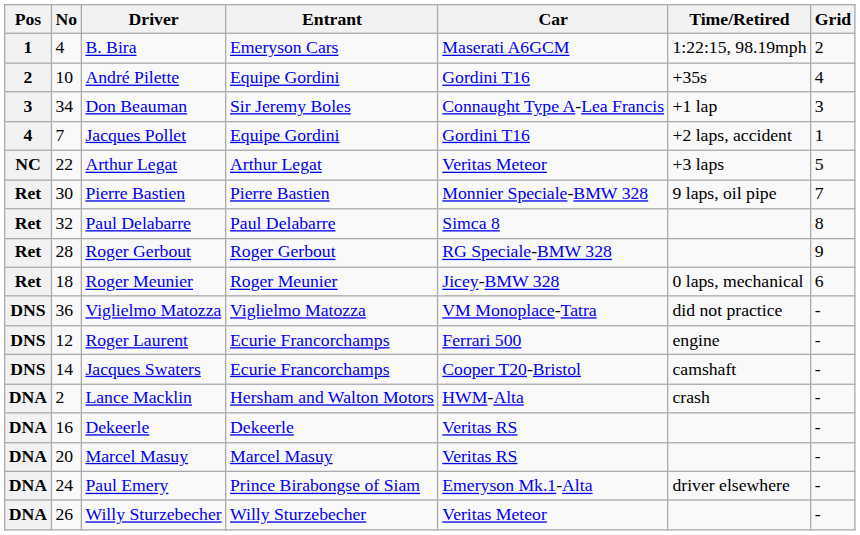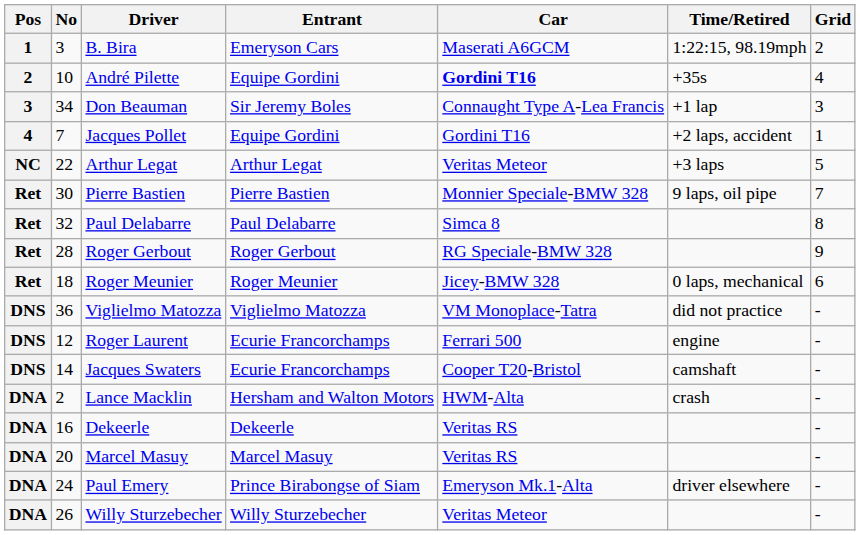 <table class="wikitable" style="font-size: 85%;">
 <tr>
 <th>Pos</th>
 <th>No</th>
 <th>Driver</th>
 <th>Entrant</th>
 <th>Car</th>
 <th>Time/Retired</th>
 <th>Grid</th>
 </tr>
 <tr>
 <th>1</th>
-<td>4</td>
+<td>3</td>
 <td> <a href='#'>B. Bira</a></td>
 <td><a href='#'>Emeryson Cars</a></td>
 <td><a href='#'>Maserati A6GCM</a></td>
 <td>1:22:15, 98.19mph</td>
 <td>2</td>
 </tr>
 <tr>
 <th>2</th>
 <td>10</td>
 <td> <a href='#'>André Pilette</a></td>
 <td><a href='#'>Equipe Gordini</a></td>
-<td><a href='#'>Gordini T16</a></td>
+<td><strong><a href='#'>Gordini T16</a></strong></td>
 <td>+35s</td>
 <td>4</td>
 </tr>
 <tr>
 <th>3</th>
 <td>34</td>
 <td> <a href='#'>Don Beauman</a></td>
 <td><a href='#'>Sir Jeremy Boles</a></td>
 <td><a href='#'>Connaught Type A</a>-<a href='#'>Lea Francis</a></td>
 <td>+1 lap</td>
 <td>3</td>
 </tr>
 <tr>
 <th>4</th>
 <td>7</td>
 <td> <a href='#'>Jacques Pollet</a></td>
 <td><a href='#'>Equipe Gordini</a></td>
 <td><a href='#'>Gordini T16</a></td>
 <td>+2 laps, accident</td>
 <td>1</td>
 </tr>
 <tr>
 <th>NC</th>
 <td>22</td>
 <td> <a href='#'>Arthur Legat</a></td>
 <td><a href='#'>Arthur Legat</a></td>
 <td><a href='#'>Veritas Meteor</a></td>
 <td>+3 laps</td>
 <td>5</td>
 </tr>
 <tr>
 <th>Ret</th>
 <td>30</td>
 <td> <a href='#'>Pierre Bastien</a></td>
 <td><a href='#'>Pierre Bastien</a></td>
 <td><a href='#'>Monnier Speciale</a>-<a href='#'>BMW 328</a></td>
 <td>9 laps, oil pipe</td>
 <td>7</td>
 </tr>
 <tr>
 <th>Ret</th>
 <td>32</td>
 <td> <a href='#'>Paul Delabarre</a></td>
 <td><a href='#'>Paul Delabarre</a></td>
 <td><a href='#'>Simca 8</a></td>
 <td></td>
 <td>8</td>
 </tr>
 <tr>
 <th>Ret</th>
 <td>28</td>
 <td> <a href='#'>Roger Gerbout</a></td>
 <td><a href='#'>Roger Gerbout</a></td>
 <td><a href='#'>RG Speciale</a>-<a href='#'>BMW 328</a></td>
 <td></td>
 <td>9</td>
 </tr>
 <tr>
 <th>Ret</th>
 <td>18</td>
 <td> <a href='#'>Roger Meunier</a></td>
 <td><a href='#'>Roger Meunier</a></td>
 <td><a href='#'>Jicey</a>-<a href='#'>BMW 328</a></td>
 <td>0 laps, mechanical</td>
 <td>6</td>
 </tr>
 <tr>
 <th>DNS</th>
 <td>36</td>
 <td> <a href='#'>Viglielmo Matozza</a></td>
 <td><a href='#'>Viglielmo Matozza</a></td>
 <td><a href='#'>VM Monoplace</a>-<a href='#'>Tatra</a></td>
 <td>did not practice</td>
 <td>-</td>
 </tr>
 <tr>
 <th>DNS</th>
 <td>12</td>
 <td> <a href='#'>Roger Laurent</a></td>
 <td><a href='#'>Ecurie Francorchamps</a></td>
 <td><a href='#'>Ferrari 500</a></td>
 <td>engine</td>
 <td>-</td>
 </tr>
 <tr>
 <th>DNS</th>
 <td>14</td>
 <td> <a href='#'>Jacques Swaters</a></td>
 <td><a href='#'>Ecurie Francorchamps</a></td>
 <td><a href='#'>Cooper T20</a>-<a href='#'>Bristol</a></td>
 <td>camshaft</td>
 <td>-</td>
 </tr>
 <tr>
 <th>DNA</th>
 <td>2</td>
 <td> <a href='#'>Lance Macklin</a></td>
 <td><a href='#'>Hersham and Walton Motors</a></td>
 <td><a href='#'>HWM</a>-<a href='#'>Alta</a></td>
 <td>crash</td>
 <td>-</td>
 </tr>
 <tr>
 <th>DNA</th>
 <td>16</td>
 <td> <a href='#'>Dekeerle</a></td>
 <td><a href='#'>Dekeerle</a></td>
 <td><a href='#'>Veritas RS</a></td>
 <td></td>
 <td>-</td>
 </tr>
 <tr>
 <th>DNA</th>
 <td>20</td>
 <td> <a href='#'>Marcel Masuy</a></td>
 <td><a href='#'>Marcel Masuy</a></td>
 <td><a href='#'>Veritas RS</a></td>
 <td></td>
 <td>-</td>
 </tr>
 <tr>
 <th>DNA</th>
 <td>24</td>
 <td> <a href='#'>Paul Emery</a></td>
 <td><a href='#'>Prince Birabongse of Siam</a></td>
 <td><a href='#'>Emeryson Mk.1</a>-<a href='#'>Alta</a></td>
 <td>driver elsewhere</td>
 <td>-</td>
 </tr>
 <tr>
 <th>DNA</th>
 <td>26</td>
 <td> <a href='#'>Willy Sturzebecher</a></td>
 <td><a href='#'>Willy Sturzebecher</a></td>
 <td><a href='#'>Veritas Meteor</a></td>
 <td></td>
 <td>-</td>
 </tr>
 </table>
